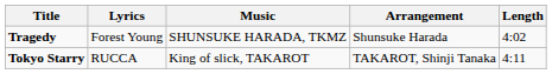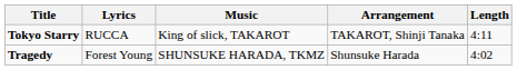 <table class="wikitable">
 <tr>
 <th>Title</th>
 <th>Lyrics</th>
 <th>Music</th>
 <th>Arrangement</th>
 <th>Length</th>
 </tr>
 <tr>
+<td><strong>Tokyo Starry</strong></td>
+<td>RUCCA</td>
+<td>King of slick, TAKAROT</td>
+<td>TAKAROT, Shinji Tanaka</td>
+<td>4:11</td>
+</tr>
+<tr>
 <td><strong>Tragedy</strong></td>
 <td>Forest Young</td>
 <td>SHUNSUKE HARADA, TKMZ</td>
 <td>Shunsuke Harada</td>
 <td>4:02</td>
 </tr>
-<tr>
-<td><strong>Tokyo Starry</strong></td>
-<td>RUCCA</td>
-<td>King of slick, TAKAROT</td>
-<td>TAKAROT, Shinji Tanaka</td>
-<td>4:11</td>
-</tr>
 </table>
